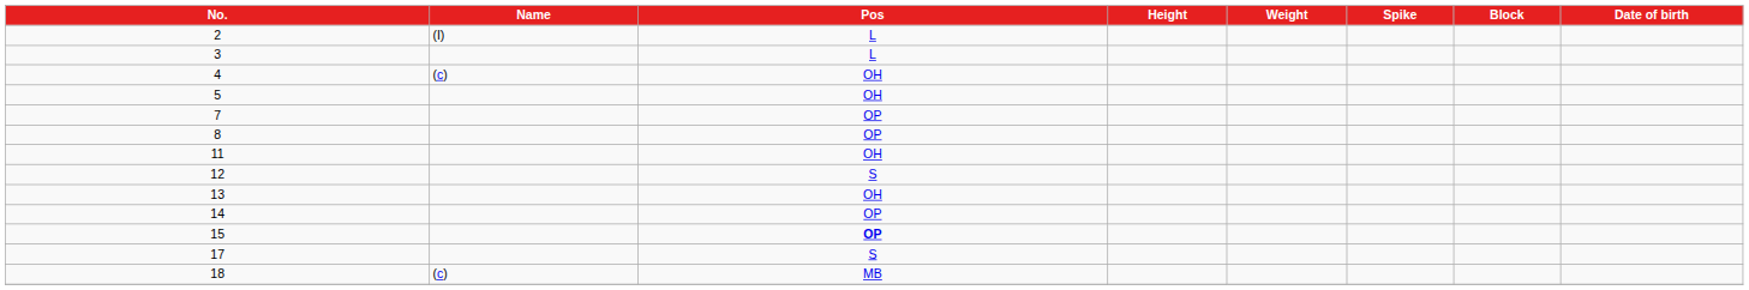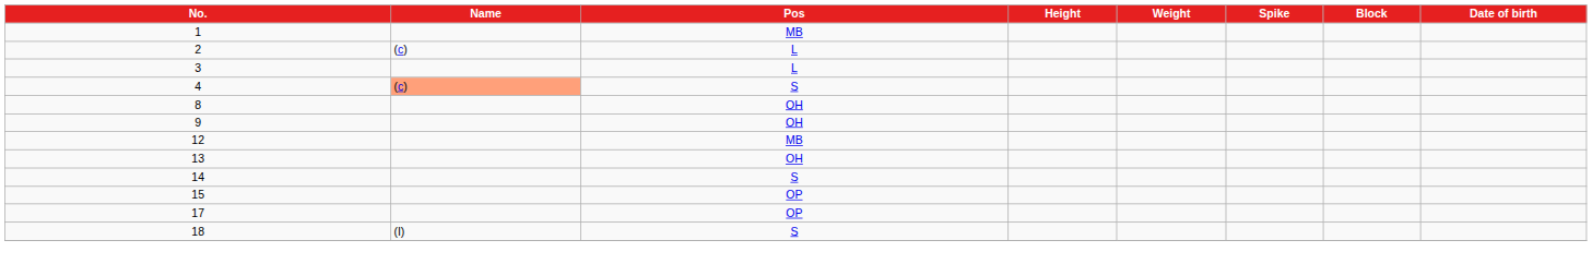 <table class="wikitable sortable" style="font-size:90%; text-align:center; width:100%;">
 <tr>
 <th style="background:#E62020; color:white;">No.</th>
 <th style="width:16em; background:#E62020; color:white;">Name</th>
 <th style="background:#E62020; color:white;">Pos</th>
 <th style="width:9em; background:#E62020; color:white;">Height</th>
 <th style="width:9em; background:#E62020; color:white;">Weight</th>
 <th style="width:8em; background:#E62020; color:white;">Spike</th>
 <th style="width:8em; background:#E62020; color:white;">Block</th>
 <th style="width:14em; background:#E62020; color:white;">Date of birth</th>
 </tr>
 <tr>
+<td>1</td>
+<td align=left> </td>
+<td><a href='#'>MB</a></td>
+<td></td>
+<td></td>
+<td></td>
+<td></td>
+<td align=right></td>
+</tr>
+<tr>
 <td>2</td>
-<td align=left>  (I)</td>
+<td align=left>  (<a href='#'>c</a>)</td>
 <td><a href='#'>L</a></td>
 <td></td>
 <td></td>
 <td></td>
 <td></td>
 <td align=right></td>
 </tr>
 <tr>
 <td>3</td>
 <td align=left> </td>
 <td><a href='#'>L</a></td>
 <td></td>
 <td></td>
 <td></td>
 <td></td>
 <td align=right></td>
 </tr>
 <tr>
 <td>4</td>
-<td align=left>  (<a href='#'>c</a>)</td>
-<td><a href='#'>OH</a></td>
+<td align=left style="background: lightsalmon;">  (<a href='#'>c</a>)</td>
+<td><a href='#'>S</a></td>
 <td></td>
 <td></td>
 <td></td>
 <td></td>
 <td align=right></td>
 </tr>
 <tr>
-<td>5</td>
+<td>8</td>
 <td align=left> </td>
 <td><a href='#'>OH</a></td>
 <td></td>
 <td></td>
 <td></td>
 <td></td>
 <td align=right></td>
 </tr>
 <tr>
-<td>7</td>
-<td align=left> </td>
-<td><a href='#'>OP</a></td>
-<td></td>
-<td></td>
-<td></td>
-<td></td>
-<td align=right></td>
-</tr>
-<tr>
-<td>8</td>
-<td align=left> </td>
-<td><a href='#'>OP</a></td>
-<td></td>
-<td></td>
-<td></td>
-<td></td>
-<td align=right></td>
-</tr>
-<tr>
-<td>11</td>
+<td>9</td>
 <td align=left> </td>
 <td><a href='#'>OH</a></td>
 <td></td>
 <td></td>
 <td></td>
 <td></td>
 <td align=right></td>
 </tr>
 <tr>
 <td>12</td>
 <td align=left> </td>
-<td><a href='#'>S</a></td>
+<td><a href='#'>MB</a></td>
 <td></td>
 <td></td>
 <td></td>
 <td></td>
 <td align=right></td>
 </tr>
 <tr>
 <td>13</td>
 <td align=left> </td>
 <td><a href='#'>OH</a></td>
 <td></td>
 <td></td>
 <td></td>
 <td></td>
 <td align=right></td>
 </tr>
 <tr>
 <td>14</td>
 <td align=left> </td>
-<td><a href='#'>OP</a></td>
+<td><a href='#'>S</a></td>
 <td></td>
 <td></td>
 <td></td>
 <td></td>
 <td align=right></td>
 </tr>
 <tr>
 <td>15</td>
 <td align=left> </td>
-<td><strong><a href='#'>OP</a></strong></td>
+<td><a href='#'>OP</a></td>
 <td></td>
 <td></td>
 <td></td>
 <td></td>
 <td align=right></td>
 </tr>
 <tr>
 <td>17</td>
 <td align=left> </td>
-<td><a href='#'>S</a></td>
+<td><a href='#'>OP</a></td>
 <td></td>
 <td></td>
 <td></td>
 <td></td>
 <td align=right></td>
 </tr>
 <tr>
 <td>18</td>
-<td align=left>  (<a href='#'>c</a>)</td>
-<td><a href='#'>MB</a></td>
+<td align=left>  (I)</td>
+<td><a href='#'>S</a></td>
 <td></td>
 <td></td>
 <td></td>
 <td></td>
 <td align=right></td>
 </tr>
 <tr>
 </tr>
 </table>
